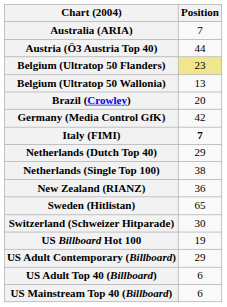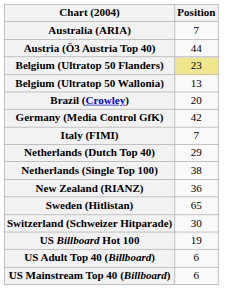 <table class="wikitable sortable plainrowheaders" style="text-align:center">
 <tr>
 <th scope="col">Chart (2004)</th>
 <th scope="col">Position</th>
 </tr>
 <tr>
 <th scope="row">Australia (ARIA)</th>
 <td>7</td>
 </tr>
 <tr>
 <th scope="row">Austria (Ö3 Austria Top 40)</th>
 <td>44</td>
 </tr>
 <tr>
 <th scope="row">Belgium (Ultratop 50 Flanders)</th>
 <td style="background: khaki;">23</td>
 </tr>
 <tr>
 <th scope="row">Belgium (Ultratop 50 Wallonia)</th>
 <td>13</td>
 </tr>
 <tr>
 <th scope="row">Brazil (<a href='#'>Crowley</a>)</th>
 <td>20</td>
 </tr>
 <tr>
 <th scope="row">Germany (Media Control GfK)</th>
 <td>42</td>
 </tr>
 <tr>
 <th scope="row">Italy (FIMI)</th>
-<td><strong>7</strong></td>
+<td>7</td>
 </tr>
 <tr>
 <th scope="row">Netherlands (Dutch Top 40)</th>
 <td>29</td>
 </tr>
 <tr>
 <th scope="row">Netherlands (Single Top 100)</th>
 <td>38</td>
 </tr>
 <tr>
 <th scope="row">New Zealand (RIANZ)</th>
 <td>36</td>
 </tr>
 <tr>
 <th scope="row">Sweden (Hitlistan)</th>
 <td>65</td>
 </tr>
 <tr>
 <th scope="row">Switzerland (Schweizer Hitparade)</th>
 <td>30</td>
 </tr>
 <tr>
 <th scope="row">US <em>Billboard</em> Hot 100</th>
 <td>19</td>
 </tr>
 <tr>
-<th scope="row">US Adult Contemporary (<em>Billboard</em>)</th>
-<td>29</td>
-</tr>
-<tr>
 <th scope="row">US Adult Top 40 (<em>Billboard</em>)</th>
 <td>6</td>
 </tr>
 <tr>
 <th scope="row">US Mainstream Top 40 (<em>Billboard</em>)</th>
 <td>6</td>
 </tr>
 </table>
